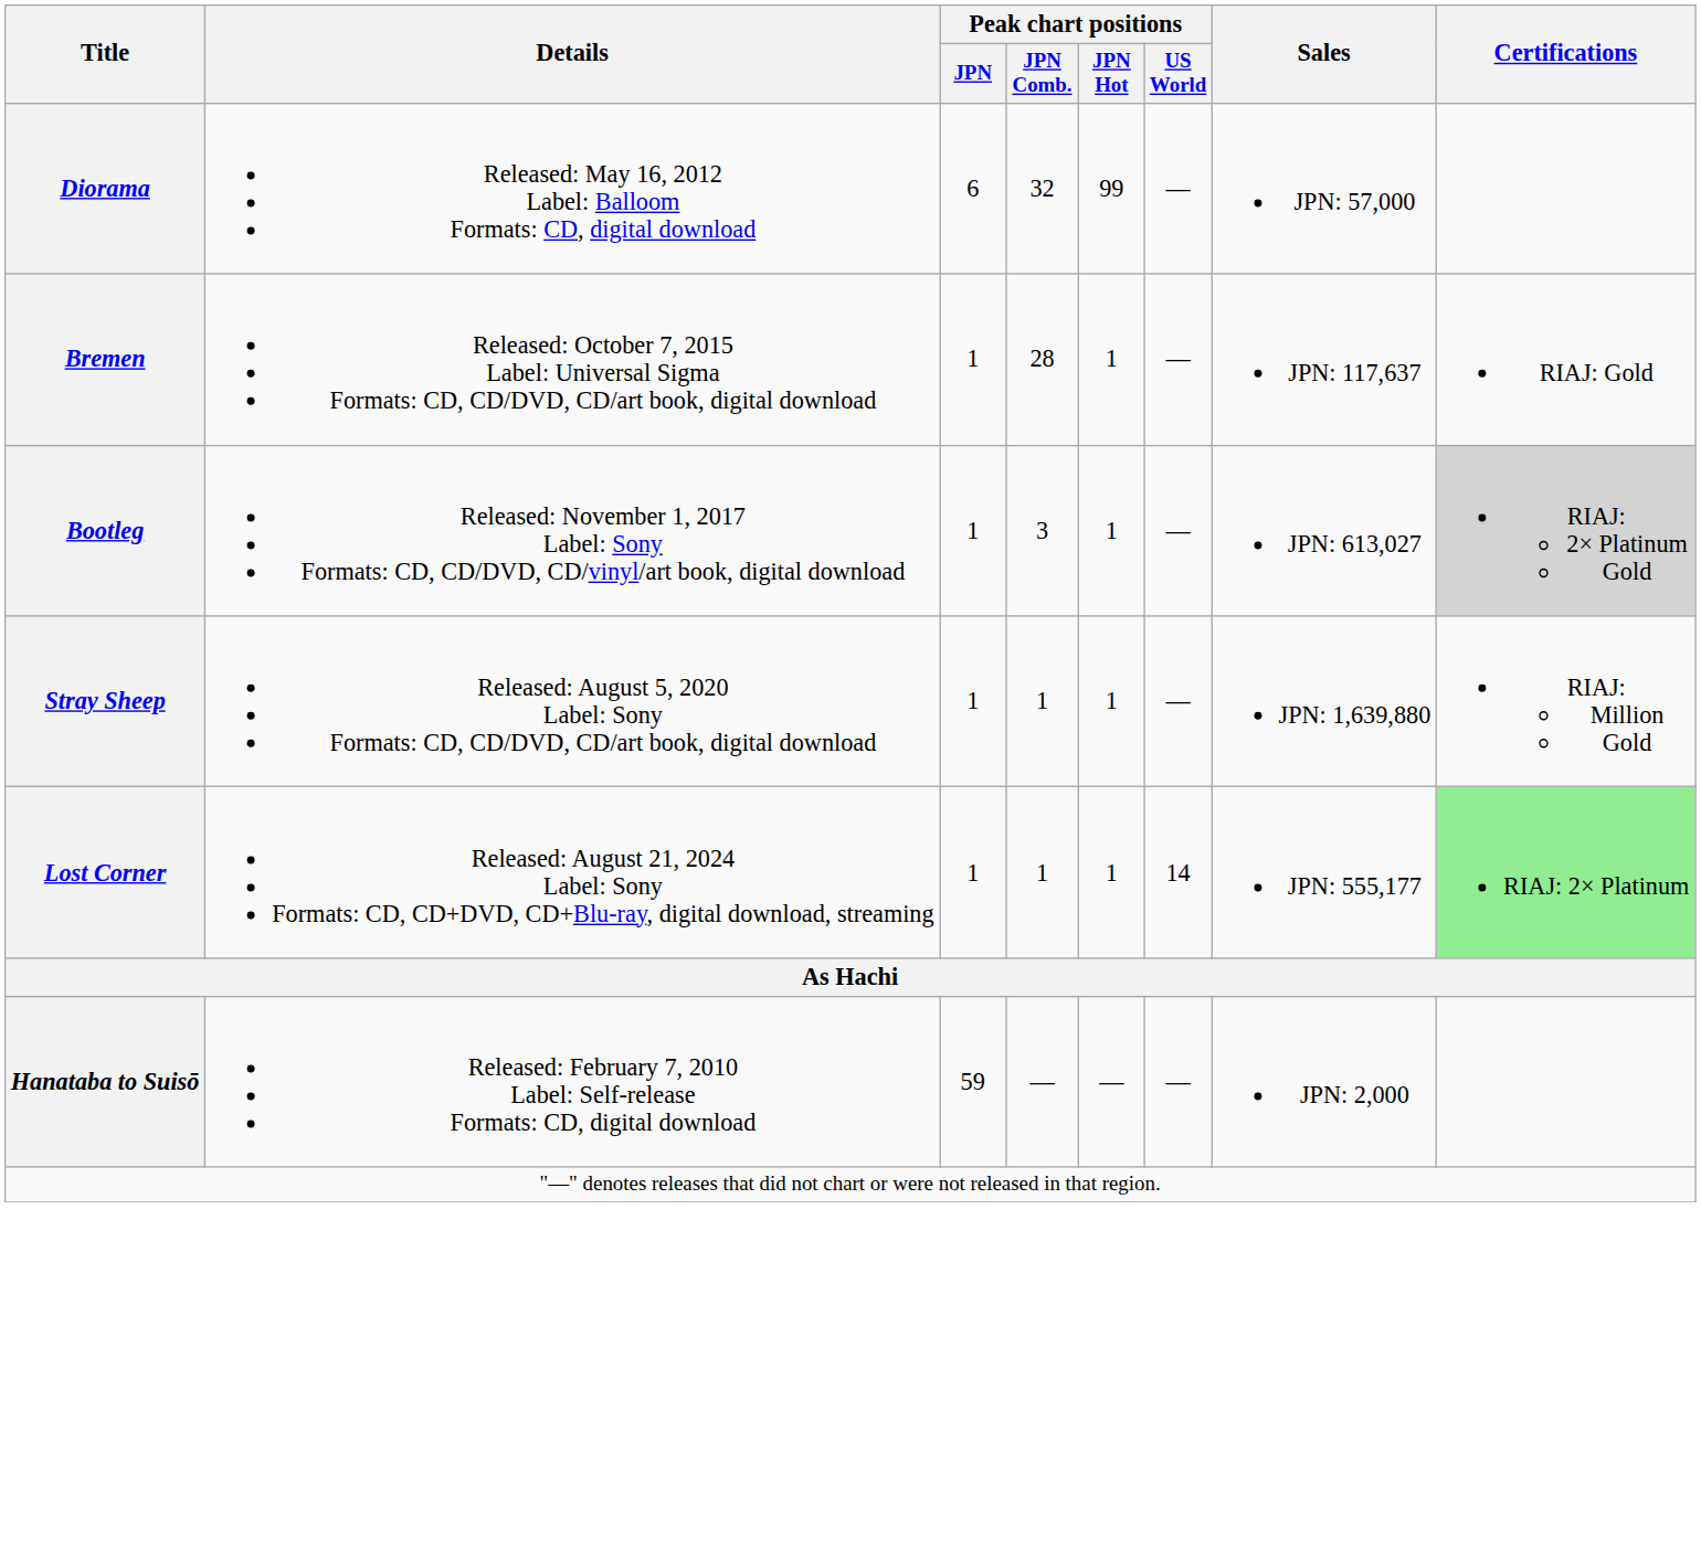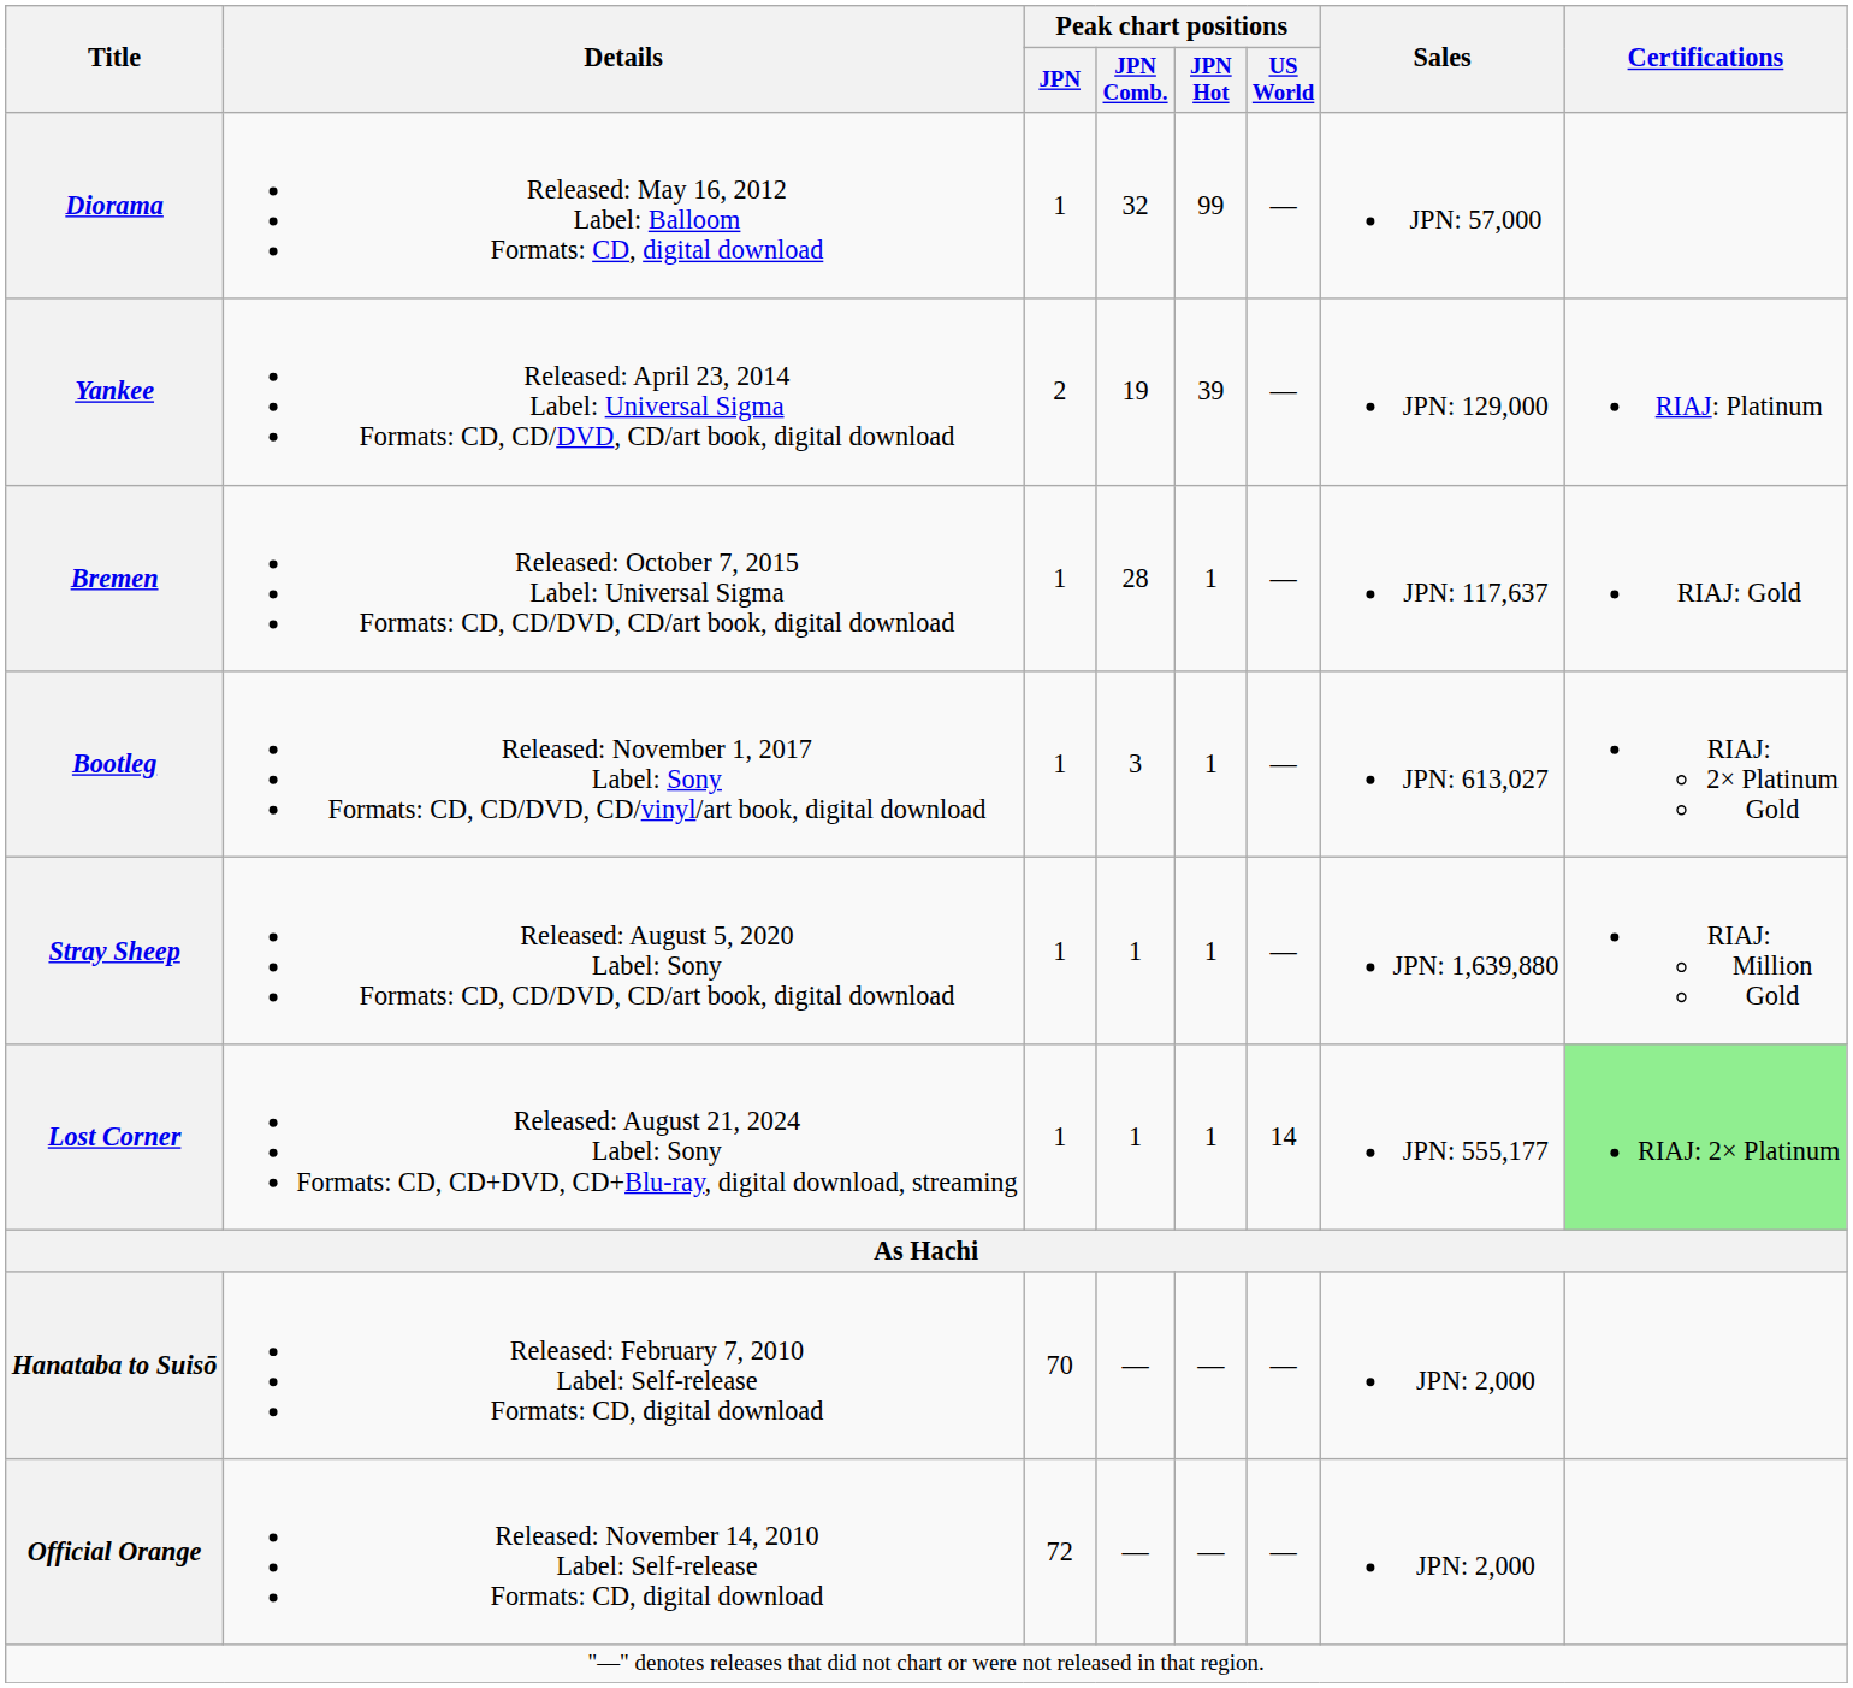 <table class="wikitable plainrowheaders" style="text-align:center;">
 <tr>
 <th scope="col" rowspan="2">Title</th>
 <th scope="col" rowspan="2">Details</th>
 <th scope="col" colspan="4">Peak chart positions</th>
 <th scope="col" rowspan="2">Sales</th>
 <th scope="col" rowspan="2"><a href='#'>Certifications</a></th>
 </tr>
 <tr>
 <th scope="col" style="width:2.7em;font-size:85%;"><a href='#'>JPN</a><br></th>
 <th scope="col" style="width:3em;font-size:85%;"><a href='#'>JPN<br>Comb.</a><br></th>
 <th scope="col" style="width:2.7em;font-size:85%;"><a href='#'>JPN<br>Hot</a><br></th>
 <th scope="col" style="width:2.7em;font-size:85%;"><a href='#'>US<br>World</a><br></th>
 </tr>
 <tr>
 <th scope="row"><em><a href='#'>Diorama</a></em></th>
 <td><br><ul><li>Released: May 16, 2012</li><li>Label: <a href='#'>Balloom</a></li><li>Formats: <a href='#'>CD</a>, <a href='#'>digital download</a></li></ul></td>
-<td>6</td>
+<td>1</td>
 <td>32</td>
 <td>99</td>
 <td>—</td>
 <td><br><ul><li>JPN: 57,000</li></ul></td>
 <td></td>
+</tr>
+<tr>
+<th scope="row"><em><a href='#'>Yankee</a></em></th>
+<td><br><ul><li>Released: April 23, 2014</li><li>Label: <a href='#'>Universal Sigma</a></li><li>Formats: CD, CD/<a href='#'>DVD</a>, CD/art book, digital download</li></ul></td>
+<td>2</td>
+<td>19</td>
+<td>39</td>
+<td>—</td>
+<td><br><ul><li>JPN: 129,000</li></ul></td>
+<td><br><ul><li><a href='#'>RIAJ</a>: Platinum</li></ul></td>
 </tr>
 <tr>
 <th scope="row"><em><a href='#'>Bremen</a></em></th>
 <td><br><ul><li>Released: October 7, 2015</li><li>Label: Universal Sigma</li><li>Formats: CD, CD/DVD, CD/art book, digital download</li></ul></td>
 <td>1</td>
 <td>28</td>
 <td>1</td>
 <td>—</td>
 <td><br><ul><li>JPN: 117,637</li></ul></td>
 <td><br><ul><li>RIAJ: Gold</li></ul></td>
 </tr>
 <tr>
 <th scope="row"><em><a href='#'>Bootleg</a></em></th>
 <td><br><ul><li>Released: November 1, 2017</li><li>Label: <a href='#'>Sony</a></li><li>Formats: CD, CD/DVD, CD/<a href='#'>vinyl</a>/art book, digital download</li></ul></td>
 <td>1</td>
 <td>3</td>
 <td>1</td>
 <td>—</td>
 <td><br><ul><li>JPN: 613,027</li></ul></td>
-<td style="background: lightgrey;"><br><ul><li>RIAJ:<ul><li>2× Platinum </li><li>Gold </li></ul></li></ul></td>
+<td><br><ul><li>RIAJ:<ul><li>2× Platinum </li><li>Gold </li></ul></li></ul></td>
 </tr>
 <tr>
 <th scope="row"><em><a href='#'>Stray Sheep</a></em></th>
 <td><br><ul><li>Released: August 5, 2020</li><li>Label: Sony</li><li>Formats: CD, CD/DVD, CD/art book, digital download</li></ul></td>
 <td>1</td>
 <td>1</td>
 <td>1</td>
 <td>—</td>
 <td><br><ul><li>JPN: 1,639,880</li></ul></td>
 <td><br><ul><li>RIAJ:<ul><li>Million </li><li>Gold </li></ul></li></ul></td>
 </tr>
 <tr>
 <th scope="row"><em><a href='#'>Lost Corner</a></em></th>
 <td><br><ul><li>Released: August 21, 2024</li><li>Label: Sony</li><li>Formats: CD, CD+DVD, CD+<a href='#'>Blu-ray</a>, digital download, streaming</li></ul></td>
 <td>1</td>
 <td>1</td>
 <td>1</td>
 <td>14</td>
 <td><br><ul><li>JPN: 555,177</li></ul></td>
 <td style="background: lightgreen;"><br><ul><li>RIAJ: 2× Platinum </li></ul></td>
 </tr>
 <tr>
 <th colspan="8">As Hachi</th>
 </tr>
 <tr>
 <th scope="row"><em>Hanataba to Suisō</em></th>
 <td><br><ul><li>Released: February 7, 2010</li><li>Label: Self-release</li><li>Formats: CD, digital download</li></ul></td>
-<td>59</td>
+<td>70</td>
+<td>—</td>
+<td>—</td>
+<td>—</td>
+<td><br><ul><li>JPN: 2,000</li></ul></td>
+<td></td>
+</tr>
+<tr>
+<th scope="row"><em>Official Orange</em></th>
+<td><br><ul><li>Released: November 14, 2010</li><li>Label: Self-release</li><li>Formats: CD, digital download</li></ul></td>
+<td>72</td>
 <td>—</td>
 <td>—</td>
 <td>—</td>
 <td><br><ul><li>JPN: 2,000</li></ul></td>
 <td></td>
 </tr>
 <tr>
 <td colspan="8" style="font-size:85%">"—" denotes releases that did not chart or were not released in that region.</td>
 </tr>
 </table>
